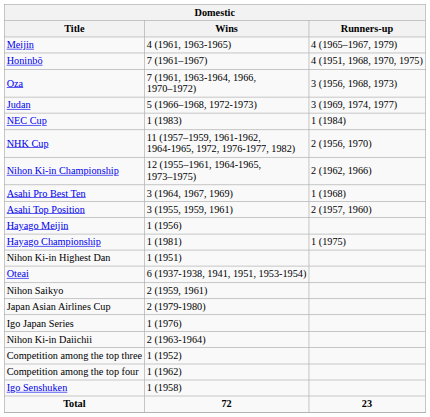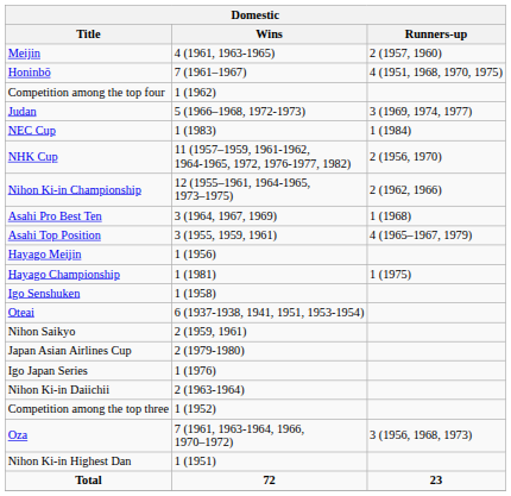 <table class="wikitable">
 <tr>
 <th colspan=3>Domestic</th>
 </tr>
 <tr>
 <th>Title</th>
 <th>Wins</th>
 <th>Runners-up</th>
 </tr>
 <tr>
 <td><a href='#'>Meijin</a></td>
 <td>4 (1961, 1963-1965)</td>
-<td>4 (1965–1967, 1979)</td>
+<td>2 (1957, 1960)</td>
 </tr>
 <tr>
 <td><a href='#'>Honinbō</a></td>
 <td>7 (1961–1967)</td>
 <td>4 (1951, 1968, 1970, 1975)</td>
 </tr>
 <tr>
-<td><a href='#'>Oza</a></td>
-<td>7 (1961, 1963-1964, 1966,<br> 1970–1972)</td>
-<td>3 (1956, 1968, 1973)</td>
+<td>Competition among the top four</td>
+<td>1 (1962)</td>
+<td></td>
 </tr>
 <tr>
 <td><a href='#'>Judan</a></td>
 <td>5 (1966–1968, 1972-1973)</td>
 <td>3 (1969, 1974, 1977)</td>
 </tr>
 <tr>
 <td><a href='#'>NEC Cup</a></td>
 <td>1 (1983)</td>
 <td>1 (1984)</td>
 </tr>
 <tr>
 <td><a href='#'>NHK Cup</a></td>
 <td>11 (1957–1959, 1961-1962,<br> 1964-1965, 1972, 1976-1977, 1982)</td>
 <td>2 (1956, 1970)</td>
 </tr>
 <tr>
 <td><a href='#'>Nihon Ki-in Championship</a></td>
 <td>12 (1955–1961, 1964-1965,<br> 1973–1975)</td>
 <td>2 (1962, 1966)</td>
 </tr>
 <tr>
 <td><a href='#'>Asahi Pro Best Ten</a></td>
 <td>3 (1964, 1967, 1969)</td>
 <td>1 (1968)</td>
 </tr>
 <tr>
 <td><a href='#'>Asahi Top Position</a></td>
 <td>3 (1955, 1959, 1961)</td>
-<td>2 (1957, 1960)</td>
+<td>4 (1965–1967, 1979)</td>
 </tr>
 <tr>
 <td><a href='#'>Hayago Meijin</a></td>
 <td>1 (1956)</td>
 <td></td>
 </tr>
 <tr>
 <td><a href='#'>Hayago Championship</a></td>
 <td>1 (1981)</td>
 <td>1 (1975)</td>
 </tr>
 <tr>
-<td>Nihon Ki-in Highest Dan</td>
-<td>1 (1951)</td>
+<td><a href='#'>Igo Senshuken</a></td>
+<td>1 (1958)</td>
 <td></td>
 </tr>
 <tr>
 <td><a href='#'>Oteai</a></td>
 <td>6 (1937-1938, 1941, 1951, 1953-1954)</td>
 <td></td>
 </tr>
 <tr>
 <td>Nihon Saikyo</td>
 <td>2 (1959, 1961)</td>
 <td></td>
 </tr>
 <tr>
 <td>Japan Asian Airlines Cup</td>
 <td>2 (1979-1980)</td>
 <td></td>
 </tr>
 <tr>
 <td>Igo Japan Series</td>
 <td>1 (1976)</td>
 <td></td>
 </tr>
 <tr>
 <td>Nihon Ki-in Daiichii</td>
 <td>2 (1963-1964)</td>
 <td></td>
 </tr>
 <tr>
 <td>Competition among the top three</td>
 <td>1 (1952)</td>
 <td></td>
 </tr>
 <tr>
-<td>Competition among the top four</td>
-<td>1 (1962)</td>
-<td></td>
+<td><a href='#'>Oza</a></td>
+<td>7 (1961, 1963-1964, 1966,<br> 1970–1972)</td>
+<td>3 (1956, 1968, 1973)</td>
 </tr>
 <tr>
-<td><a href='#'>Igo Senshuken</a></td>
-<td>1 (1958)</td>
+<td>Nihon Ki-in Highest Dan</td>
+<td>1 (1951)</td>
 <td></td>
 </tr>
 <tr align="center">
 <td><strong>Total</strong></td>
 <td><strong>72</strong></td>
 <td><strong>23</strong></td>
 </tr>
 <tr>
 </tr>
 </table>
